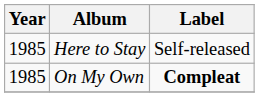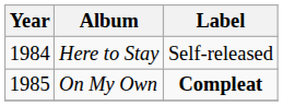 <table class="wikitable">
 <tr>
 <th>Year</th>
 <th>Album</th>
 <th>Label</th>
 </tr>
 <tr>
-<td>1985</td>
+<td>1984</td>
 <td><em>Here to Stay</em></td>
 <td align="center">Self-released</td>
 </tr>
 <tr>
 <td>1985</td>
 <td><em>On My Own</em></td>
 <td align="center"><strong>Compleat</strong></td>
 </tr>
 <tr>
 </tr>
 </table>
